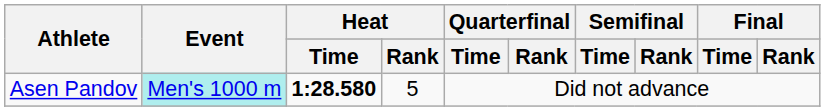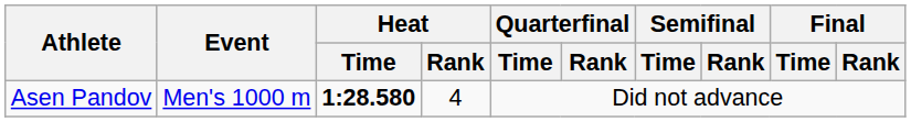 <table class="wikitable" style="font-size:90%">
 <tr>
 <th rowspan="2">Athlete</th>
 <th rowspan="2">Event</th>
 <th colspan="2">Heat</th>
 <th colspan="2">Quarterfinal</th>
 <th colspan="2">Semifinal</th>
 <th colspan="2">Final</th>
 </tr>
 <tr>
 <th>Time</th>
 <th>Rank</th>
 <th>Time</th>
 <th>Rank</th>
 <th>Time</th>
 <th>Rank</th>
 <th>Time</th>
 <th>Rank</th>
 </tr>
 <tr align=center>
 <td align=left><a href='#'>Asen Pandov</a></td>
-<td align=left style="background: paleturquoise;"><a href='#'>Men's 1000 m</a></td>
+<td align=left><a href='#'>Men's 1000 m</a></td>
 <td><strong>1:28.580</strong></td>
-<td>5</td>
+<td>4</td>
 <td colspan=6>Did not advance</td>
 </tr>
 </table>
